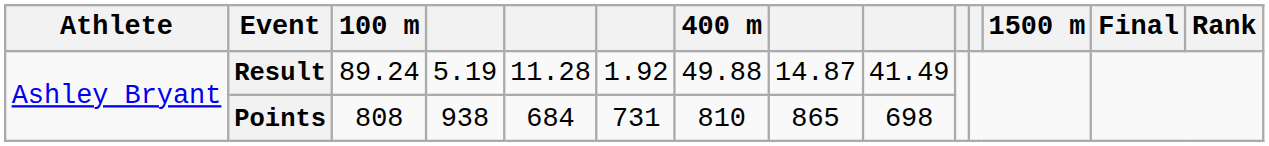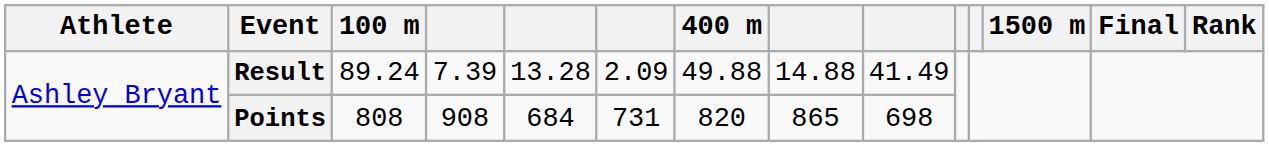 <table class="wikitable" style="font-size:90%;">
 <tr>
 <th>Athlete</th>
 <th>Event</th>
 <th>100 m</th>
 <th></th>
 <th></th>
 <th></th>
 <th>400 m</th>
 <th></th>
 <th></th>
 <th></th>
 <th></th>
 <th>1500 m</th>
 <th>Final</th>
 <th>Rank</th>
 </tr>
 <tr align=center>
 <td style="text-align:left;" rowspan="2"><a href='#'>Ashley Bryant</a></td>
 <th style="font-size:95%">Result</th>
 <td>89.24</td>
-<td>5.19</td>
-<td>11.28</td>
-<td>1.92</td>
+<td>7.39</td>
+<td>13.28</td>
+<td>2.09</td>
 <td>49.88</td>
-<td>14.87</td>
+<td>14.88</td>
 <td>41.49</td>
 <td rowspan=2></td>
 <td rowspan=2 colspan=2></td>
 <td rowspan=2 colspan=2></td>
 </tr>
 <tr align=center>
 <th style="font-size:95%">Points</th>
 <td>808</td>
-<td>938</td>
+<td>908</td>
 <td>684</td>
 <td>731</td>
-<td>810</td>
+<td>820</td>
 <td>865</td>
 <td>698</td>
 </tr>
 </table>
